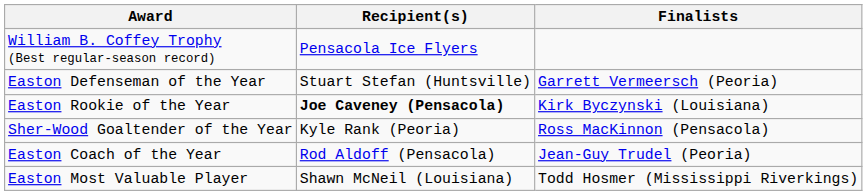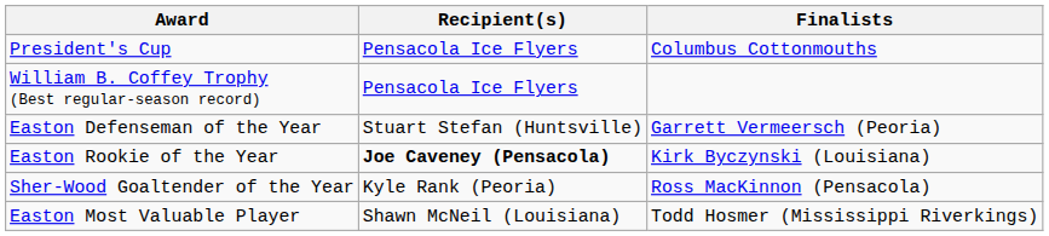 <table class="wikitable">
 <tr>
 <th>Award</th>
 <th>Recipient(s)</th>
 <th>Finalists</th>
+</tr>
+<tr>
+<td><a href='#'>President's Cup</a></td>
+<td><a href='#'>Pensacola Ice Flyers</a></td>
+<td><a href='#'>Columbus Cottonmouths</a></td>
 </tr>
 <tr>
 <td><a href='#'>William B. Coffey Trophy</a><br><small>(Best regular-season record)</small></td>
 <td><a href='#'>Pensacola Ice Flyers</a></td>
 <td></td>
 </tr>
 <tr>
 <td><a href='#'>Easton</a> Defenseman of the Year</td>
 <td>Stuart Stefan (Huntsville)</td>
 <td><a href='#'>Garrett Vermeersch</a> (Peoria)</td>
 </tr>
 <tr>
 <td><a href='#'>Easton</a> Rookie of the Year</td>
 <td><strong>Joe Caveney (Pensacola)</strong></td>
 <td><a href='#'>Kirk Byczynski</a> (Louisiana)</td>
 </tr>
 <tr>
 <td><a href='#'>Sher-Wood</a> Goaltender of the Year</td>
 <td>Kyle Rank (Peoria)</td>
 <td><a href='#'>Ross MacKinnon</a> (Pensacola)</td>
 </tr>
 <tr>
-<td><a href='#'>Easton</a> Coach of the Year</td>
-<td><a href='#'>Rod Aldoff</a> (Pensacola)</td>
-<td><a href='#'>Jean-Guy Trudel</a> (Peoria)</td>
-</tr>
-<tr>
 <td><a href='#'>Easton</a> Most Valuable Player</td>
 <td>Shawn McNeil (Louisiana)</td>
 <td>Todd Hosmer (Mississippi Riverkings)</td>
 </tr>
 </table>
